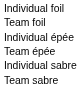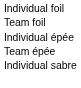 <table>
 <tr>
 <td>Individual foil</td>
 <td></td>
 <td></td>
 <td><br></td>
 </tr>
 <tr>
 <td>Team foil</td>
 <td></td>
 <td></td>
 <td></td>
 </tr>
 <tr>
 <td>Individual épée</td>
 <td></td>
 <td></td>
 <td><br></td>
 </tr>
 <tr>
 <td>Team épée</td>
 <td></td>
 <td></td>
 <td></td>
 </tr>
 <tr>
 <td>Individual sabre</td>
 <td></td>
 <td></td>
 <td><br></td>
 </tr>
-<tr>
-<td>Team sabre</td>
-<td></td>
-<td></td>
-<td></td>
-</tr>
 </table>
